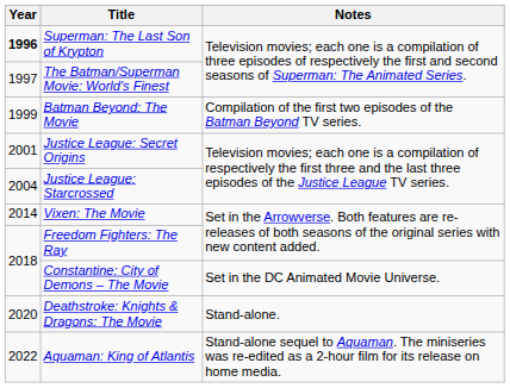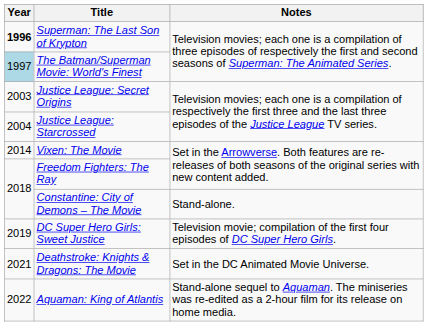 <table class="wikitable sortable">
 <tr style="background:#b0c4de;">
 <th>Year</th>
 <th>Title</th>
 <th>Notes</th>
 </tr>
 <tr>
 <td><strong>1996</strong></td>
 <td><em><a href='#'>Superman: The Last Son of Krypton</a></em></td>
 <td rowspan="2">Television movies; each one is a compilation of three episodes of respectively the first and second seasons of <em><a href='#'>Superman: The Animated Series</a></em>.</td>
 </tr>
 <tr>
-<td>1997</td>
+<td style="background: lightblue;">1997</td>
 <td><em><a href='#'>The Batman/Superman Movie: World's Finest</a></em></td>
 </tr>
 <tr>
-<td>1999</td>
-<td><em><a href='#'>Batman Beyond: The Movie</a></em></td>
-<td>Compilation of the first two episodes of the <em><a href='#'>Batman Beyond</a></em> TV series.</td>
-</tr>
-<tr>
-<td>2001</td>
+<td>2003</td>
 <td><em><a href='#'>Justice League: Secret Origins</a></em></td>
 <td rowspan="2">Television movies; each one is a compilation of respectively the first three and the last three episodes of the <em><a href='#'>Justice League</a></em> TV series.</td>
 </tr>
 <tr>
 <td>2004</td>
 <td><em><a href='#'>Justice League: Starcrossed</a></em></td>
 </tr>
 <tr>
 <td>2014</td>
 <td><em><a href='#'>Vixen: The Movie</a></em></td>
 <td rowspan="2">Set in the <a href='#'>Arrowverse</a>. Both features are re-releases of both seasons of the original series with new content added.</td>
 </tr>
 <tr>
 <td rowspan="2">2018</td>
 <td><em><a href='#'>Freedom Fighters: The Ray</a></em></td>
 </tr>
 <tr>
 <td><em><a href='#'>Constantine: City of Demons – The Movie</a></em></td>
-<td>Set in the DC Animated Movie Universe.</td>
+<td>Stand-alone.</td>
 </tr>
 <tr>
-<td>2020</td>
+<td>2019</td>
+<td><em><a href='#'>DC Super Hero Girls: Sweet Justice</a></em></td>
+<td>Television movie; compilation of the first four episodes of <a href='#'><em>DC Super Hero Girls</em></a>.</td>
+</tr>
+<tr>
+<td>2021</td>
 <td><em><a href='#'>Deathstroke: Knights & Dragons: The Movie</a></em></td>
-<td>Stand-alone.</td>
+<td>Set in the DC Animated Movie Universe.</td>
 </tr>
 <tr>
 <td>2022</td>
 <td><em><a href='#'>Aquaman: King of Atlantis</a></em></td>
 <td>Stand-alone sequel to <em><a href='#'>Aquaman</a></em>. The miniseries was re-edited as a 2-hour film for its release on home media.</td>
 </tr>
 </table>
